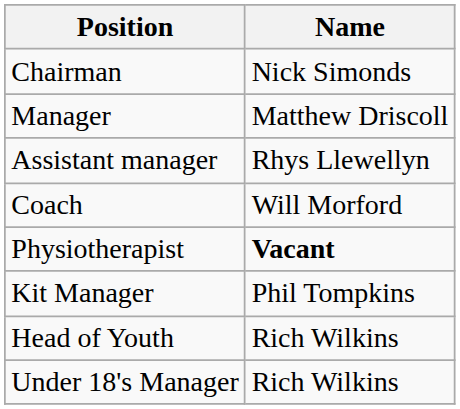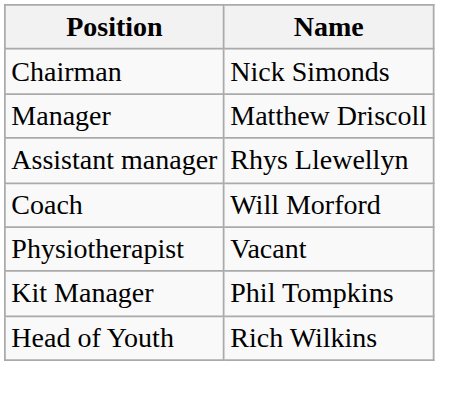 <table class=wikitable>
 <tr>
 <th>Position</th>
 <th>Name</th>
 </tr>
 <tr>
 <td>Chairman</td>
 <td>Nick Simonds</td>
 </tr>
 <tr>
 <td>Manager</td>
 <td>Matthew Driscoll</td>
 </tr>
 <tr>
 <td>Assistant manager</td>
 <td>Rhys Llewellyn</td>
 </tr>
 <tr>
 <td>Coach</td>
 <td>Will Morford</td>
 </tr>
 <tr>
 <td>Physiotherapist</td>
-<td><strong>Vacant</strong></td>
+<td>Vacant</td>
 </tr>
 <tr>
 <td>Kit Manager</td>
 <td>Phil Tompkins</td>
 </tr>
 <tr>
 <td>Head of Youth</td>
 <td>Rich Wilkins</td>
 </tr>
-<tr>
-<td>Under 18's Manager</td>
-<td>Rich Wilkins</td>
-</tr>
 </table>
